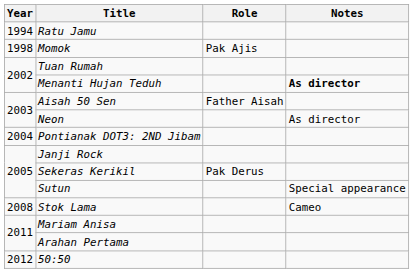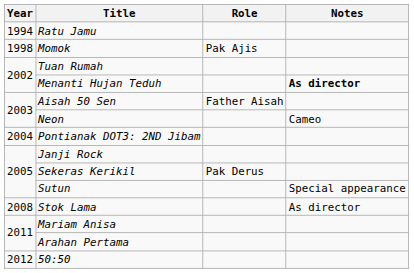 <table class="wikitable">
 <tr>
 <th>Year</th>
 <th>Title</th>
 <th>Role</th>
 <th>Notes</th>
 </tr>
 <tr>
 <td>1994</td>
 <td><em>Ratu Jamu</em></td>
 <td></td>
 <td></td>
 </tr>
 <tr>
 <td>1998</td>
 <td><em>Momok</em></td>
 <td>Pak Ajis</td>
 <td></td>
 </tr>
 <tr>
 <td rowspan="2">2002</td>
 <td><em>Tuan Rumah</em></td>
 <td></td>
 <td></td>
 </tr>
 <tr>
 <td><em>Menanti Hujan Teduh</em></td>
 <td></td>
 <td><strong>As director</strong></td>
 </tr>
 <tr>
 <td rowspan="2">2003</td>
 <td><em>Aisah 50 Sen</em></td>
 <td>Father Aisah</td>
 <td></td>
 </tr>
 <tr>
 <td><em>Neon</em></td>
 <td></td>
-<td>As director</td>
+<td>Cameo</td>
 </tr>
 <tr>
 <td>2004</td>
 <td><em>Pontianak DOT3: 2ND Jibam</em></td>
 <td></td>
 <td></td>
 </tr>
 <tr>
 <td rowspan="3">2005</td>
 <td><em>Janji Rock</em></td>
 <td></td>
 <td></td>
 </tr>
 <tr>
 <td><em>Sekeras Kerikil</em></td>
 <td>Pak Derus</td>
 <td></td>
 </tr>
 <tr>
 <td><em>Sutun</em></td>
 <td></td>
 <td>Special appearance</td>
 </tr>
 <tr>
 <td>2008</td>
 <td><em>Stok Lama</em></td>
 <td></td>
-<td>Cameo</td>
+<td>As director</td>
 </tr>
 <tr>
 <td rowspan="2">2011</td>
 <td><em>Mariam Anisa</em></td>
 <td></td>
 <td></td>
 </tr>
 <tr>
 <td><em>Arahan Pertama</em></td>
 <td></td>
 <td></td>
 </tr>
 <tr>
 <td>2012</td>
 <td><em>50:50</em></td>
 <td></td>
 <td></td>
 </tr>
 </table>
